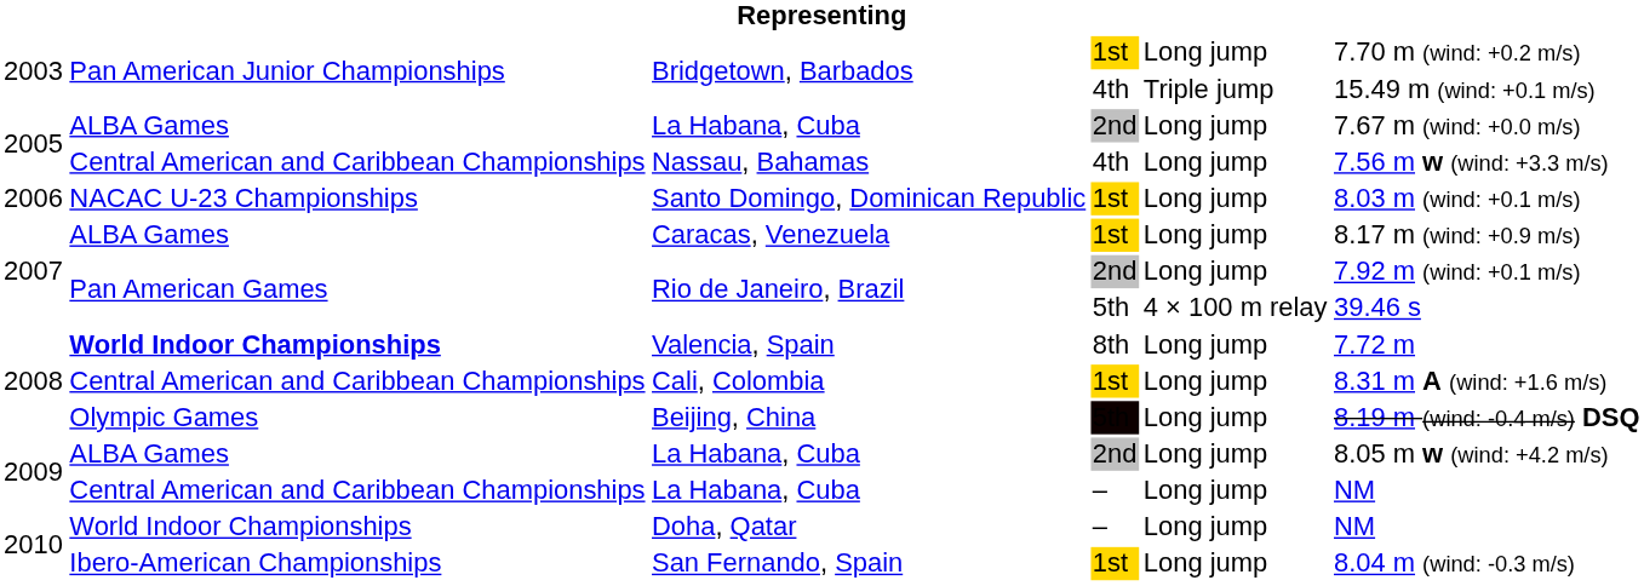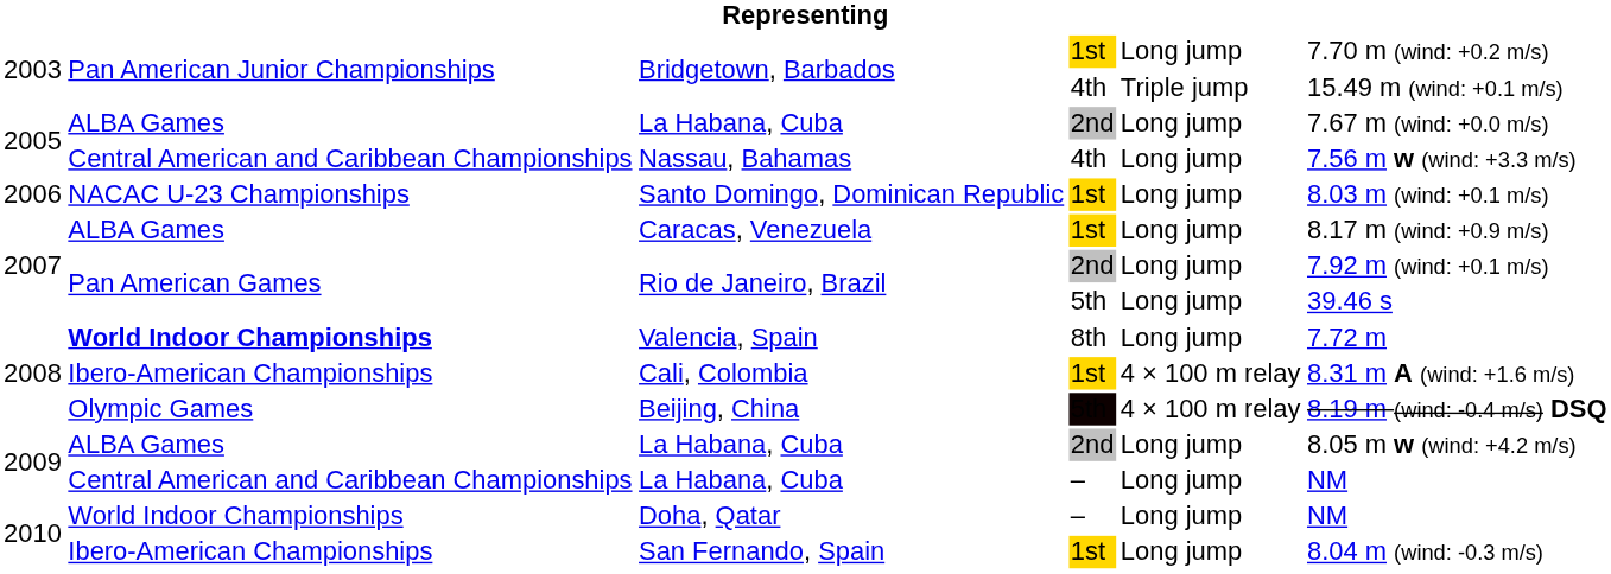 <table>
 <tr>
 <th colspan="6">Representing </th>
 </tr>
 <tr>
 <td rowspan=2>2003</td>
 <td rowspan=2><a href='#'>Pan American Junior Championships</a></td>
 <td rowspan=2><a href='#'>Bridgetown</a>, <a href='#'>Barbados</a></td>
 <td bgcolor=gold>1st</td>
 <td>Long jump</td>
 <td>7.70 m <small>(wind: +0.2 m/s)</small></td>
 </tr>
 <tr>
 <td>4th</td>
 <td>Triple jump</td>
 <td>15.49 m <small>(wind: +0.1 m/s)</small></td>
 </tr>
 <tr>
 <td rowspan=2>2005</td>
 <td><a href='#'>ALBA Games</a></td>
 <td><a href='#'>La Habana</a>, <a href='#'>Cuba</a></td>
 <td bgcolor=silver>2nd</td>
 <td>Long jump</td>
 <td>7.67 m  <small>(wind: +0.0 m/s)</small></td>
 </tr>
 <tr>
 <td><a href='#'>Central American and Caribbean Championships</a></td>
 <td><a href='#'>Nassau</a>, <a href='#'>Bahamas</a></td>
 <td>4th</td>
 <td>Long jump</td>
 <td><a href='#'>7.56 m</a> <strong>w</strong> <small>(wind: +3.3 m/s)</small></td>
 </tr>
 <tr>
 <td>2006</td>
 <td><a href='#'>NACAC U-23 Championships</a></td>
 <td><a href='#'>Santo Domingo</a>, <a href='#'>Dominican Republic</a></td>
 <td bgcolor=gold>1st</td>
 <td>Long jump</td>
 <td><a href='#'>8.03 m</a> <small>(wind: +0.1 m/s)</small></td>
 </tr>
 <tr>
 <td rowspan=3>2007</td>
 <td><a href='#'>ALBA Games</a></td>
 <td><a href='#'>Caracas</a>, <a href='#'>Venezuela</a></td>
 <td bgcolor=gold>1st</td>
 <td>Long jump</td>
 <td>8.17 m <small>(wind: +0.9 m/s)</small></td>
 </tr>
 <tr>
 <td rowspan=2><a href='#'>Pan American Games</a></td>
 <td rowspan=2><a href='#'>Rio de Janeiro</a>, <a href='#'>Brazil</a></td>
 <td bgcolor=silver>2nd</td>
 <td>Long jump</td>
 <td><a href='#'>7.92 m</a> <small>(wind: +0.1 m/s)</small></td>
 </tr>
 <tr>
 <td>5th</td>
-<td>4 × 100 m relay</td>
+<td>Long jump</td>
 <td><a href='#'>39.46 s</a></td>
 </tr>
 <tr>
 <td rowspan=3>2008</td>
 <td><strong><a href='#'>World Indoor Championships</a></strong></td>
 <td><a href='#'>Valencia</a>, <a href='#'>Spain</a></td>
 <td>8th</td>
 <td>Long jump</td>
 <td><a href='#'>7.72 m</a></td>
 </tr>
 <tr>
-<td><a href='#'>Central American and Caribbean Championships</a></td>
+<td><a href='#'>Ibero-American Championships</a></td>
 <td><a href='#'>Cali</a>, <a href='#'>Colombia</a></td>
 <td bgcolor="gold">1st</td>
-<td>Long jump</td>
+<td>4 × 100 m relay</td>
 <td><a href='#'>8.31 m</a> <strong>A</strong> <small>(wind: +1.6 m/s)</small></td>
 </tr>
 <tr>
 <td><a href='#'>Olympic Games</a></td>
 <td><a href='#'>Beijing</a>, <a href='#'>China</a></td>
 <td bgcolor="DSQ">5th</td>
-<td>Long jump</td>
+<td>4 × 100 m relay</td>
 <td><s><a href='#'>8.19 m</a> <small>(wind: -0.4 m/s)</small></s> <strong>DSQ</strong></td>
 </tr>
 <tr>
 <td rowspan=2>2009</td>
 <td><a href='#'>ALBA Games</a></td>
 <td><a href='#'>La Habana</a>, <a href='#'>Cuba</a></td>
 <td bgcolor=silver>2nd</td>
 <td>Long jump</td>
 <td>8.05 m <strong>w</strong>  <small>(wind: +4.2 m/s)</small></td>
 </tr>
 <tr>
 <td><a href='#'>Central American and Caribbean Championships</a></td>
 <td><a href='#'>La Habana</a>, <a href='#'>Cuba</a></td>
 <td>–</td>
 <td>Long jump</td>
 <td><a href='#'>NM</a></td>
 </tr>
 <tr>
 <td rowspan=2>2010</td>
 <td><a href='#'>World Indoor Championships</a></td>
 <td><a href='#'>Doha</a>, <a href='#'>Qatar</a></td>
 <td>–</td>
 <td>Long jump</td>
 <td><a href='#'>NM</a></td>
 </tr>
 <tr>
 <td><a href='#'>Ibero-American Championships</a></td>
 <td><a href='#'>San Fernando</a>, <a href='#'>Spain</a></td>
 <td bgcolor="gold">1st</td>
 <td>Long jump</td>
 <td><a href='#'>8.04 m</a> <small>(wind: -0.3 m/s)</small></td>
 </tr>
 </table>
